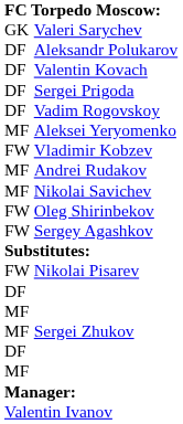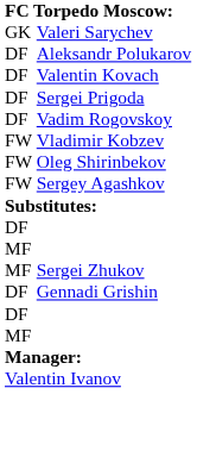 <table style="font-size: 90%" cellspacing="0" cellpadding="0">
 <tr>
 <td colspan="3"><strong>FC Torpedo Moscow:</strong></td>
 </tr>
 <tr>
 <th width="25"></th>
 </tr>
 <tr>
 <td>GK</td>
 <td> <a href='#'>Valeri Sarychev</a></td>
 </tr>
 <tr>
 <td>DF</td>
 <td> <a href='#'>Aleksandr Polukarov</a></td>
 </tr>
 <tr>
 <td>DF</td>
 <td> <a href='#'>Valentin Kovach</a></td>
 </tr>
 <tr>
 <td>DF</td>
 <td> <a href='#'>Sergei Prigoda</a></td>
 </tr>
 <tr>
 <td>DF</td>
 <td> <a href='#'>Vadim Rogovskoy</a></td>
 </tr>
 <tr>
-<td>MF</td>
-<td> <a href='#'>Aleksei Yeryomenko</a></td>
-<td></td>
-</tr>
-<tr>
 <td>FW</td>
 <td> <a href='#'>Vladimir Kobzev</a></td>
-</tr>
-<tr>
-<td>MF</td>
-<td> <a href='#'>Andrei Rudakov</a></td>
-<td></td>
-</tr>
-<tr>
-<td>MF</td>
-<td> <a href='#'>Nikolai Savichev</a></td>
-<td></td>
 </tr>
 <tr>
 <td>FW</td>
 <td> <a href='#'>Oleg Shirinbekov</a></td>
 </tr>
 <tr>
 <td>FW</td>
 <td> <a href='#'>Sergey Agashkov</a></td>
 </tr>
 <tr>
 <td colspan=3><strong>Substitutes:</strong></td>
 </tr>
 <tr>
-<td>FW</td>
-<td> <a href='#'>Nikolai Pisarev</a></td>
-<td></td>
-</tr>
-<tr>
 <td>DF</td>
 <td></td>
 </tr>
 <tr>
 <td>MF</td>
 <td></td>
 </tr>
 <tr>
 <td>MF</td>
 <td> <a href='#'>Sergei Zhukov</a></td>
+<td></td>
+</tr>
+<tr>
+<td>DF</td>
+<td> <a href='#'>Gennadi Grishin</a></td>
 <td></td>
 </tr>
 <tr>
 <td>DF</td>
 <td></td>
 </tr>
 <tr>
 <td>MF</td>
 <td></td>
 </tr>
 <tr>
 <td colspan=3><strong>Manager:</strong></td>
 </tr>
 <tr>
 <td colspan="3"> <a href='#'>Valentin Ivanov</a></td>
 </tr>
 </table>
